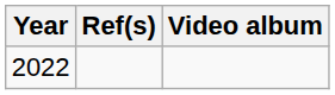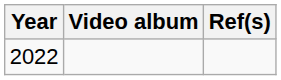 <table class="wikitable">
 <tr>
 <th>Year</th>
+<th>Video album</th>
 <th>Ref(s)</th>
-<th>Video album</th>
 </tr>
 <tr>
 <td>2022</td>
 <td></td>
 <td></td>
 </tr>
 </table>
